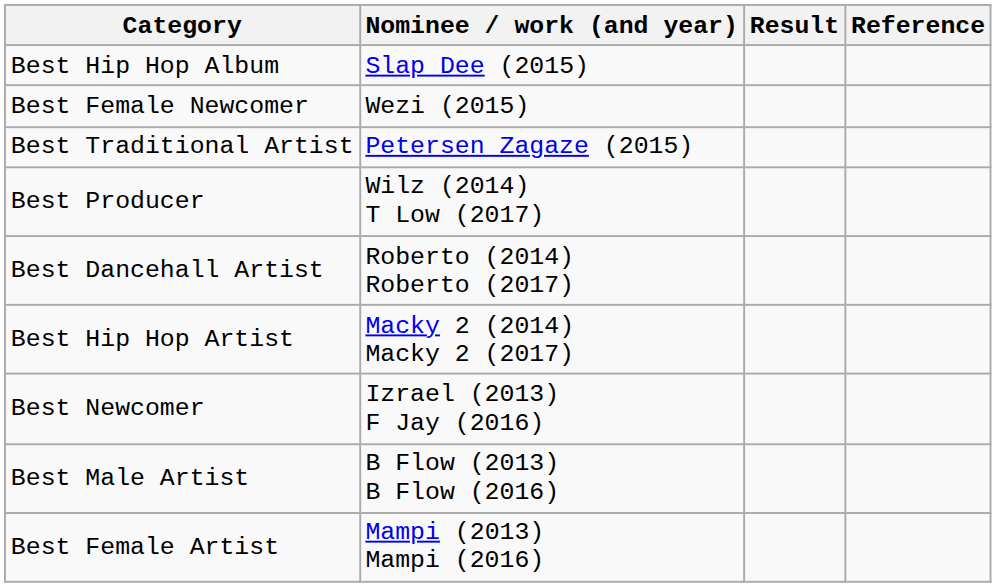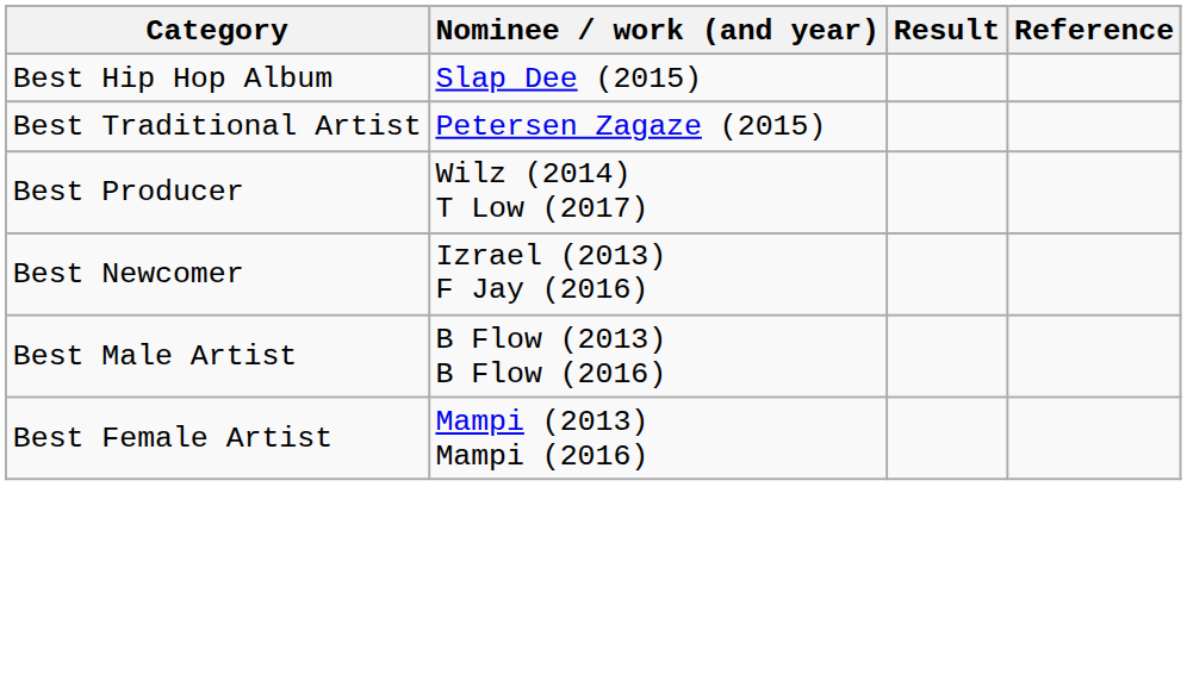 <table class="wikitable">
 <tr>
 <th>Category</th>
 <th><strong>Nominee / work (and year)</strong></th>
 <th><strong>Result</strong></th>
 <th>Reference</th>
 </tr>
 <tr>
 <td>Best Hip Hop Album</td>
 <td><a href='#'>Slap Dee</a> (2015)</td>
 <td></td>
 <td></td>
 </tr>
 <tr>
-<td>Best Female Newcomer</td>
-<td>Wezi (2015)</td>
-<td></td>
-<td></td>
-</tr>
-<tr>
 <td>Best Traditional Artist</td>
 <td><a href='#'>Petersen Zagaze</a> (2015)</td>
 <td></td>
 <td></td>
 </tr>
 <tr>
 <td>Best Producer</td>
 <td>Wilz (2014)<br>T Low (2017)</td>
-<td></td>
-<td></td>
-</tr>
-<tr>
-<td>Best Dancehall Artist</td>
-<td>Roberto (2014)<br>Roberto (2017)</td>
-<td></td>
-<td></td>
-</tr>
-<tr>
-<td>Best Hip Hop Artist</td>
-<td><a href='#'>Macky</a> 2 (2014)<br>Macky 2 (2017)</td>
 <td></td>
 <td></td>
 </tr>
 <tr>
 <td>Best Newcomer</td>
 <td>Izrael (2013)<br>F Jay (2016)</td>
 <td></td>
 <td></td>
 </tr>
 <tr>
 <td>Best Male Artist</td>
 <td>B Flow (2013)<br>B Flow (2016)</td>
 <td></td>
 <td></td>
 </tr>
 <tr>
 <td>Best Female Artist</td>
 <td><a href='#'>Mampi</a> (2013)<br>Mampi (2016)</td>
 <td></td>
 <td></td>
 </tr>
 </table>
